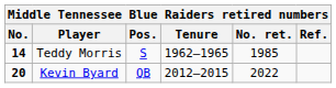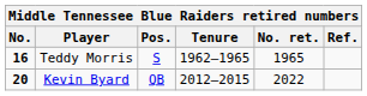 <table class="wikitable" style="text-align:center">
 <tr>
 <th colspan=6 style =><strong>Middle Tennessee Blue Raiders retired numbers</strong></th>
 </tr>
 <tr>
 <th style = >No.</th>
 <th style = >Player</th>
 <th style = >Pos.</th>
 <th style = >Tenure</th>
 <th style = >No. ret.</th>
 <th style = >Ref.</th>
 </tr>
 <tr>
-<td><strong>14</strong></td>
+<td><strong>16</strong></td>
 <td>Teddy Morris</td>
 <td><a href='#'>S</a></td>
 <td>1962–1965</td>
-<td>1985</td>
+<td>1965</td>
 <td></td>
 </tr>
 <tr>
 <td><strong>20</strong></td>
 <td><a href='#'>Kevin Byard</a></td>
 <td><a href='#'>QB</a></td>
 <td>2012–2015</td>
 <td>2022</td>
 <td></td>
 </tr>
 </table>
